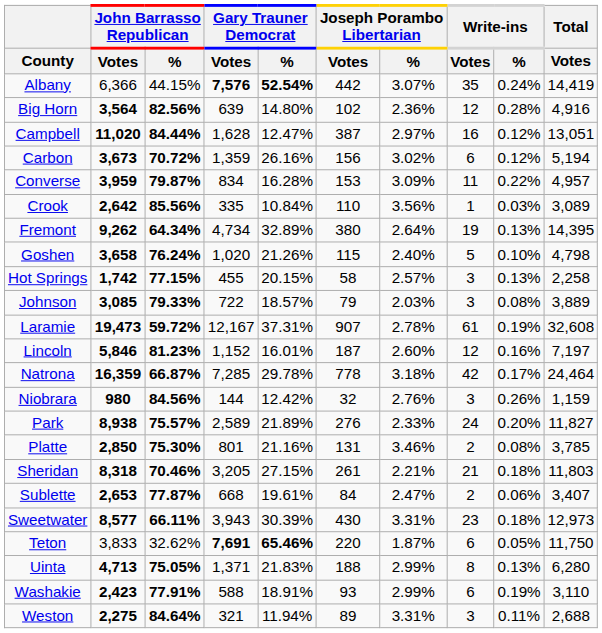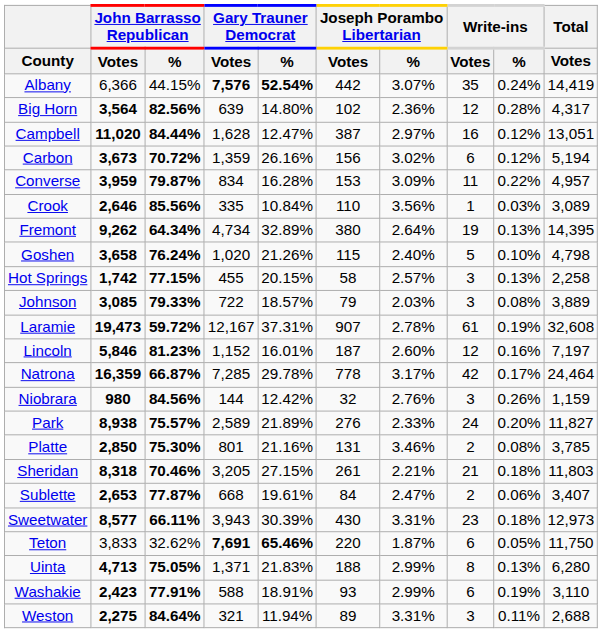 <table class="wikitable sortable" style="text-align:center">
 <tr>
 <th></th>
 <th colspan="2" style="border-top:solid #f00 3px; border-bottom:solid #f00 3px;"><a href='#'>John Barrasso</a><br><a href='#'>Republican</a></th>
 <th colspan="2" style="border-top:solid #00f 3px; border-bottom:solid #00f 3px;"><a href='#'>Gary Trauner</a><br><a href='#'>Democrat</a></th>
 <th colspan="2" style="border-top:solid #FED105 3px; border-bottom:solid #FED105 3px;">Joseph Porambo<br><a href='#'>Libertarian</a></th>
 <th colspan="2" style="border-top:solid #d3d3d3 3px; border-bottom:solid #d3d3d3 3px;">Write-ins</th>
 <th colspan="1" style="text-align:center;">Total</th>
 </tr>
 <tr>
 <th style="text-align:center;">County</th>
 <th style="text-align:center;" data-sort-type="number">Votes</th>
 <th style="text-align:center;" data-sort-type="number">%</th>
 <th style="text-align:center;" data-sort-type="number">Votes</th>
 <th style="text-align:center;" data-sort-type="number">%</th>
 <th style="text-align:center;" data-sort-type="number">Votes</th>
 <th style="text-align:center;" data-sort-type="number">%</th>
 <th style="text-align:center;" data-sort-type="number">Votes</th>
 <th style="text-align:center;" data-sort-type="number">%</th>
 <th style="text-align:center;" date-sort-type="number">Votes</th>
 </tr>
 <tr>
 <td><a href='#'>Albany</a></td>
 <td>6,366</td>
 <td>44.15%</td>
 <td><strong>7,576</strong></td>
 <td><strong>52.54%</strong></td>
 <td>442</td>
 <td>3.07%</td>
 <td>35</td>
 <td>0.24%</td>
 <td>14,419</td>
 </tr>
 <tr>
 <td><a href='#'>Big Horn</a></td>
 <td><strong>3,564</strong></td>
 <td><strong>82.56%</strong></td>
 <td>639</td>
 <td>14.80%</td>
 <td>102</td>
 <td>2.36%</td>
 <td>12</td>
 <td>0.28%</td>
-<td>4,916</td>
+<td>4,317</td>
 </tr>
 <tr>
 <td><a href='#'>Campbell</a></td>
 <td><strong>11,020</strong></td>
 <td><strong>84.44%</strong></td>
 <td>1,628</td>
 <td>12.47%</td>
 <td>387</td>
 <td>2.97%</td>
 <td>16</td>
 <td>0.12%</td>
 <td>13,051</td>
 </tr>
 <tr>
 <td><a href='#'>Carbon</a></td>
 <td><strong>3,673</strong></td>
 <td><strong>70.72%</strong></td>
 <td>1,359</td>
 <td>26.16%</td>
 <td>156</td>
 <td>3.02%</td>
 <td>6</td>
 <td>0.12%</td>
 <td>5,194</td>
 </tr>
 <tr>
 <td><a href='#'>Converse</a></td>
 <td><strong>3,959</strong></td>
 <td><strong>79.87%</strong></td>
 <td>834</td>
 <td>16.28%</td>
 <td>153</td>
 <td>3.09%</td>
 <td>11</td>
 <td>0.22%</td>
 <td>4,957</td>
 </tr>
 <tr>
 <td><a href='#'>Crook</a></td>
-<td><strong>2,642</strong></td>
+<td><strong>2,646</strong></td>
 <td><strong>85.56%</strong></td>
 <td>335</td>
 <td>10.84%</td>
 <td>110</td>
 <td>3.56%</td>
 <td>1</td>
 <td>0.03%</td>
 <td>3,089</td>
 </tr>
 <tr>
 <td><a href='#'>Fremont</a></td>
 <td><strong>9,262</strong></td>
 <td><strong>64.34%</strong></td>
 <td>4,734</td>
 <td>32.89%</td>
 <td>380</td>
 <td>2.64%</td>
 <td>19</td>
 <td>0.13%</td>
 <td>14,395</td>
 </tr>
 <tr>
 <td><a href='#'>Goshen</a></td>
 <td><strong>3,658</strong></td>
 <td><strong>76.24%</strong></td>
 <td>1,020</td>
 <td>21.26%</td>
 <td>115</td>
 <td>2.40%</td>
 <td>5</td>
 <td>0.10%</td>
 <td>4,798</td>
 </tr>
 <tr>
 <td><a href='#'>Hot Springs</a></td>
 <td><strong>1,742</strong></td>
 <td><strong>77.15%</strong></td>
 <td>455</td>
 <td>20.15%</td>
 <td>58</td>
 <td>2.57%</td>
 <td>3</td>
 <td>0.13%</td>
 <td>2,258</td>
 </tr>
 <tr>
 <td><a href='#'>Johnson</a></td>
 <td><strong>3,085</strong></td>
 <td><strong>79.33%</strong></td>
 <td>722</td>
 <td>18.57%</td>
 <td>79</td>
 <td>2.03%</td>
 <td>3</td>
 <td>0.08%</td>
 <td>3,889</td>
 </tr>
 <tr>
 <td><a href='#'>Laramie</a></td>
 <td><strong>19,473</strong></td>
 <td><strong>59.72%</strong></td>
 <td>12,167</td>
 <td>37.31%</td>
 <td>907</td>
 <td>2.78%</td>
 <td>61</td>
 <td>0.19%</td>
 <td>32,608</td>
 </tr>
 <tr>
 <td><a href='#'>Lincoln</a></td>
 <td><strong>5,846</strong></td>
 <td><strong>81.23%</strong></td>
 <td>1,152</td>
 <td>16.01%</td>
 <td>187</td>
 <td>2.60%</td>
 <td>12</td>
 <td>0.16%</td>
 <td>7,197</td>
 </tr>
 <tr>
 <td><a href='#'>Natrona</a></td>
 <td><strong>16,359</strong></td>
 <td><strong>66.87%</strong></td>
 <td>7,285</td>
 <td>29.78%</td>
 <td>778</td>
-<td>3.18%</td>
+<td>3.17%</td>
 <td>42</td>
 <td>0.17%</td>
 <td>24,464</td>
 </tr>
 <tr>
 <td><a href='#'>Niobrara</a></td>
 <td><strong>980</strong></td>
 <td><strong>84.56%</strong></td>
 <td>144</td>
 <td>12.42%</td>
 <td>32</td>
 <td>2.76%</td>
 <td>3</td>
 <td>0.26%</td>
 <td>1,159</td>
 </tr>
 <tr>
 <td><a href='#'>Park</a></td>
 <td><strong>8,938</strong></td>
 <td><strong>75.57%</strong></td>
 <td>2,589</td>
 <td>21.89%</td>
 <td>276</td>
 <td>2.33%</td>
 <td>24</td>
 <td>0.20%</td>
 <td>11,827</td>
 </tr>
 <tr>
 <td><a href='#'>Platte</a></td>
 <td><strong>2,850</strong></td>
 <td><strong>75.30%</strong></td>
 <td>801</td>
 <td>21.16%</td>
 <td>131</td>
 <td>3.46%</td>
 <td>2</td>
 <td>0.08%</td>
 <td>3,785</td>
 </tr>
 <tr>
 <td><a href='#'>Sheridan</a></td>
 <td><strong>8,318</strong></td>
 <td><strong>70.46%</strong></td>
 <td>3,205</td>
 <td>27.15%</td>
 <td>261</td>
 <td>2.21%</td>
 <td>21</td>
 <td>0.18%</td>
 <td>11,803</td>
 </tr>
 <tr>
 <td><a href='#'>Sublette</a></td>
 <td><strong>2,653</strong></td>
 <td><strong>77.87%</strong></td>
 <td>668</td>
 <td>19.61%</td>
 <td>84</td>
 <td>2.47%</td>
 <td>2</td>
 <td>0.06%</td>
 <td>3,407</td>
 </tr>
 <tr>
 <td><a href='#'>Sweetwater</a></td>
 <td><strong>8,577</strong></td>
 <td><strong>66.11%</strong></td>
 <td>3,943</td>
 <td>30.39%</td>
 <td>430</td>
 <td>3.31%</td>
 <td>23</td>
 <td>0.18%</td>
 <td>12,973</td>
 </tr>
 <tr>
 <td><a href='#'>Teton</a></td>
 <td>3,833</td>
 <td>32.62%</td>
 <td><strong>7,691</strong></td>
 <td><strong>65.46%</strong></td>
 <td>220</td>
 <td>1.87%</td>
 <td>6</td>
 <td>0.05%</td>
 <td>11,750</td>
 </tr>
 <tr>
 <td><a href='#'>Uinta</a></td>
 <td><strong>4,713</strong></td>
 <td><strong>75.05%</strong></td>
 <td>1,371</td>
 <td>21.83%</td>
 <td>188</td>
 <td>2.99%</td>
 <td>8</td>
 <td>0.13%</td>
 <td>6,280</td>
 </tr>
 <tr>
 <td><a href='#'>Washakie</a></td>
 <td><strong>2,423</strong></td>
 <td><strong>77.91%</strong></td>
 <td>588</td>
 <td>18.91%</td>
 <td>93</td>
 <td>2.99%</td>
 <td>6</td>
 <td>0.19%</td>
 <td>3,110</td>
 </tr>
 <tr>
 <td><a href='#'>Weston</a></td>
 <td><strong>2,275</strong></td>
 <td><strong>84.64%</strong></td>
 <td>321</td>
 <td>11.94%</td>
 <td>89</td>
 <td>3.31%</td>
 <td>3</td>
 <td>0.11%</td>
 <td>2,688</td>
 </tr>
 </table>
